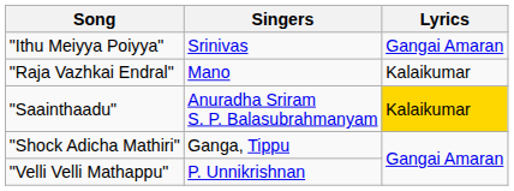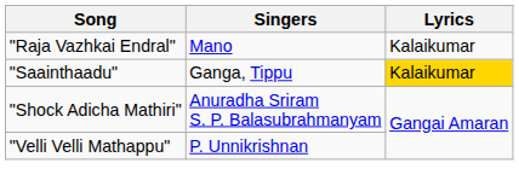 <table class="wikitable" style="font-size:95%;">
 <tr>
 <th>Song</th>
 <th>Singers</th>
 <th>Lyrics</th>
-</tr>
-<tr>
-<td>"Ithu Meiyya Poiyya"</td>
-<td><a href='#'>Srinivas</a></td>
-<td><a href='#'>Gangai Amaran</a></td>
 </tr>
 <tr>
 <td>"Raja Vazhkai Endral"</td>
 <td><a href='#'>Mano</a></td>
 <td>Kalaikumar</td>
 </tr>
 <tr>
 <td>"Saainthaadu"</td>
-<td><a href='#'>Anuradha Sriram</a><br><a href='#'>S. P. Balasubrahmanyam</a></td>
+<td>Ganga, <a href='#'>Tippu</a></td>
 <td style="background: gold;">Kalaikumar</td>
 </tr>
 <tr>
 <td>"Shock Adicha Mathiri"</td>
-<td>Ganga, <a href='#'>Tippu</a></td>
+<td><a href='#'>Anuradha Sriram</a><br><a href='#'>S. P. Balasubrahmanyam</a></td>
 <td rowspan=2><a href='#'>Gangai Amaran</a></td>
 </tr>
 <tr>
 <td>"Velli Velli Mathappu"</td>
 <td><a href='#'>P. Unnikrishnan</a></td>
 </tr>
 </table>
